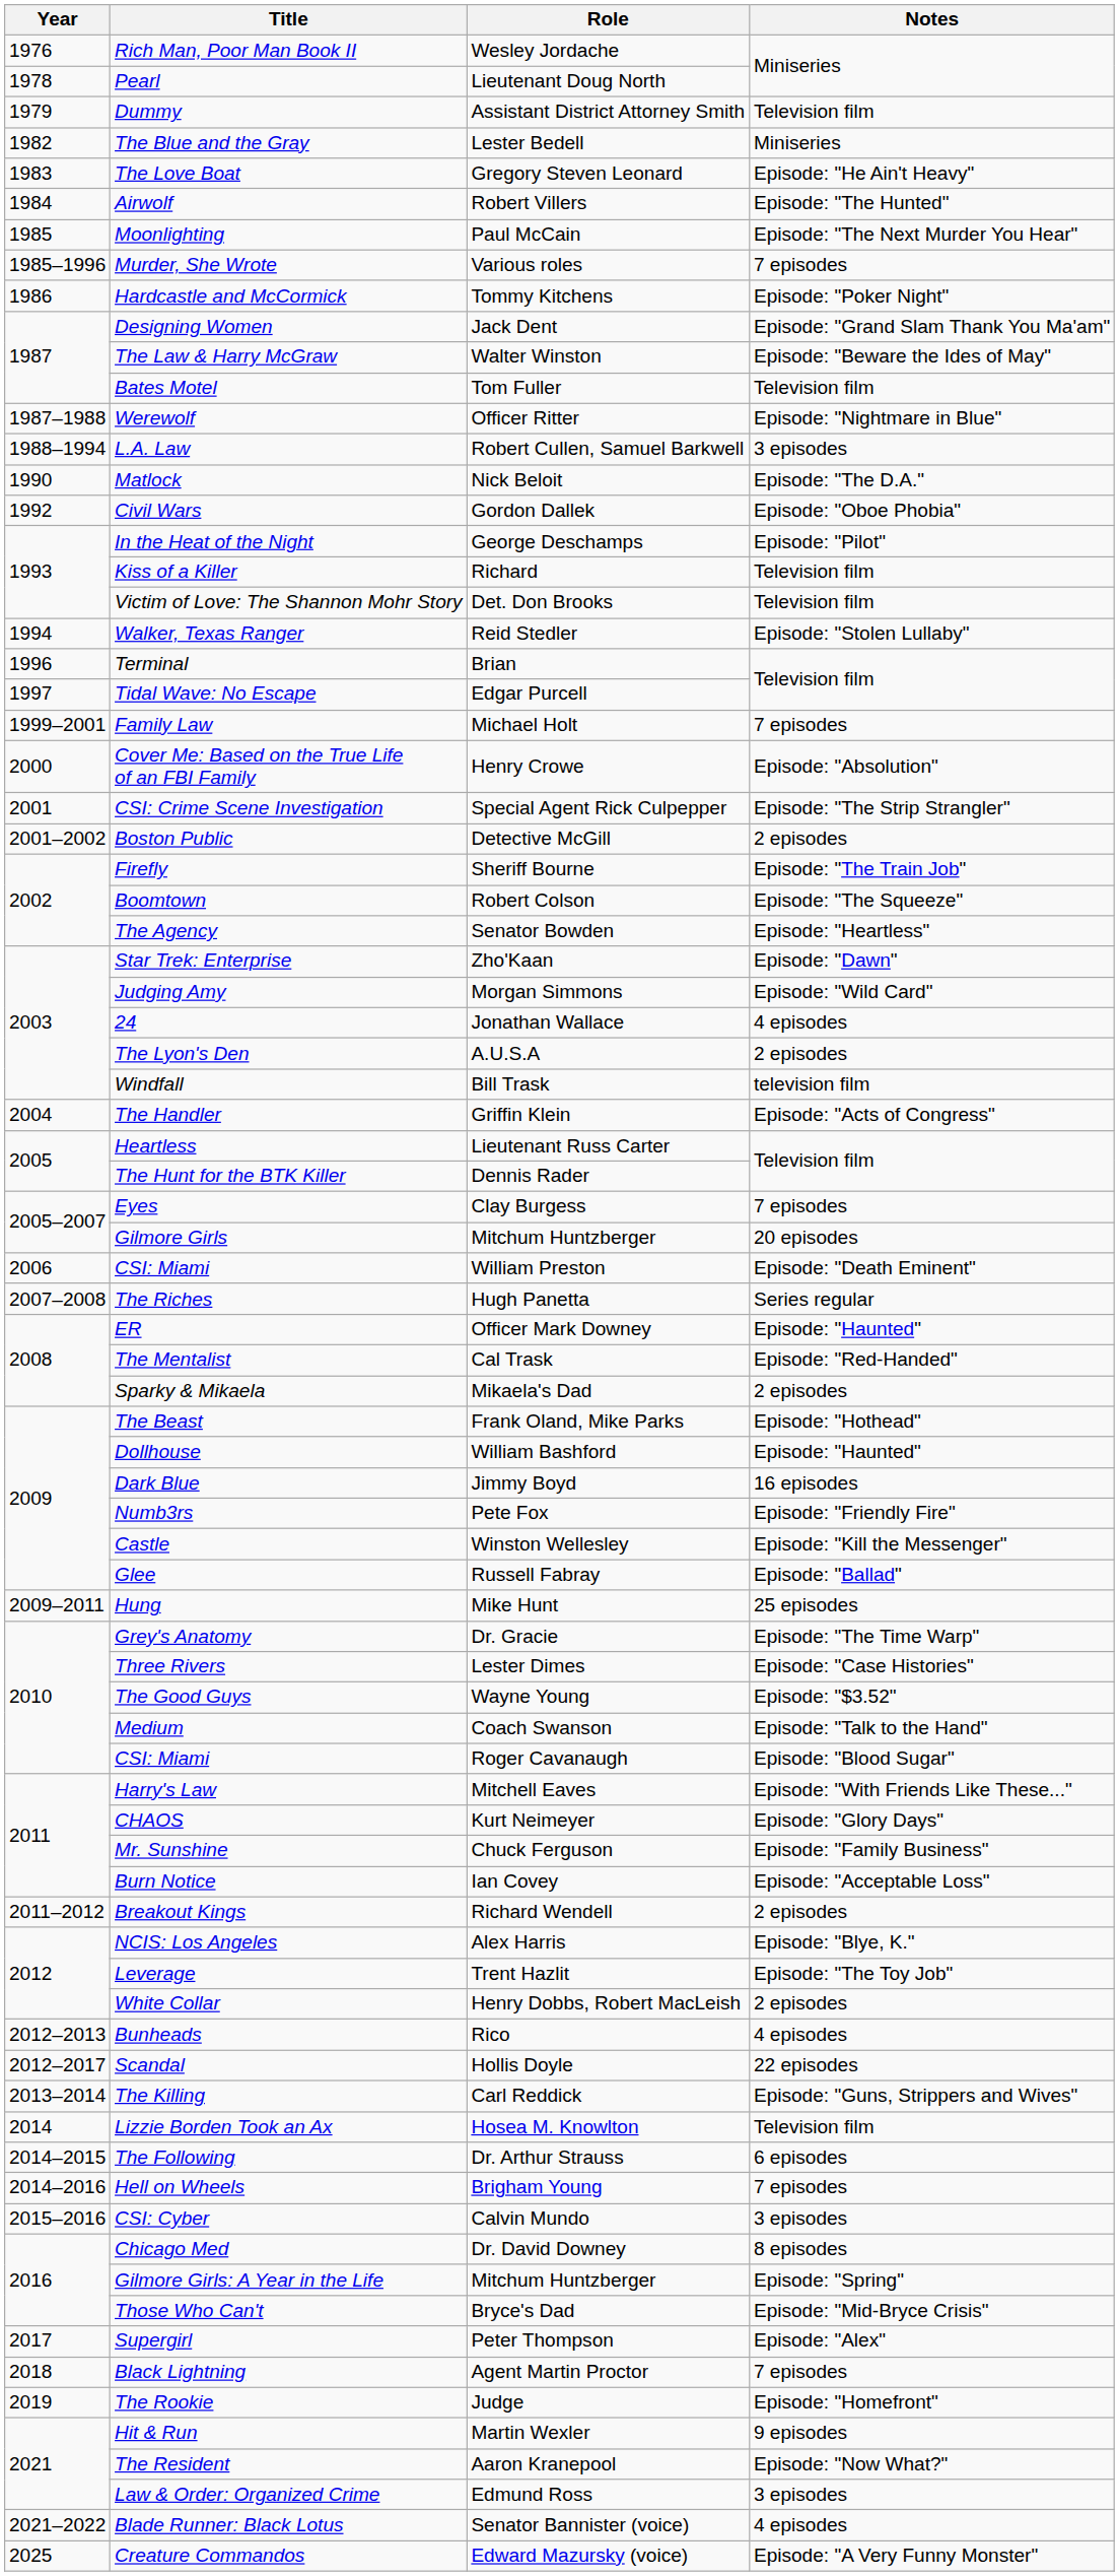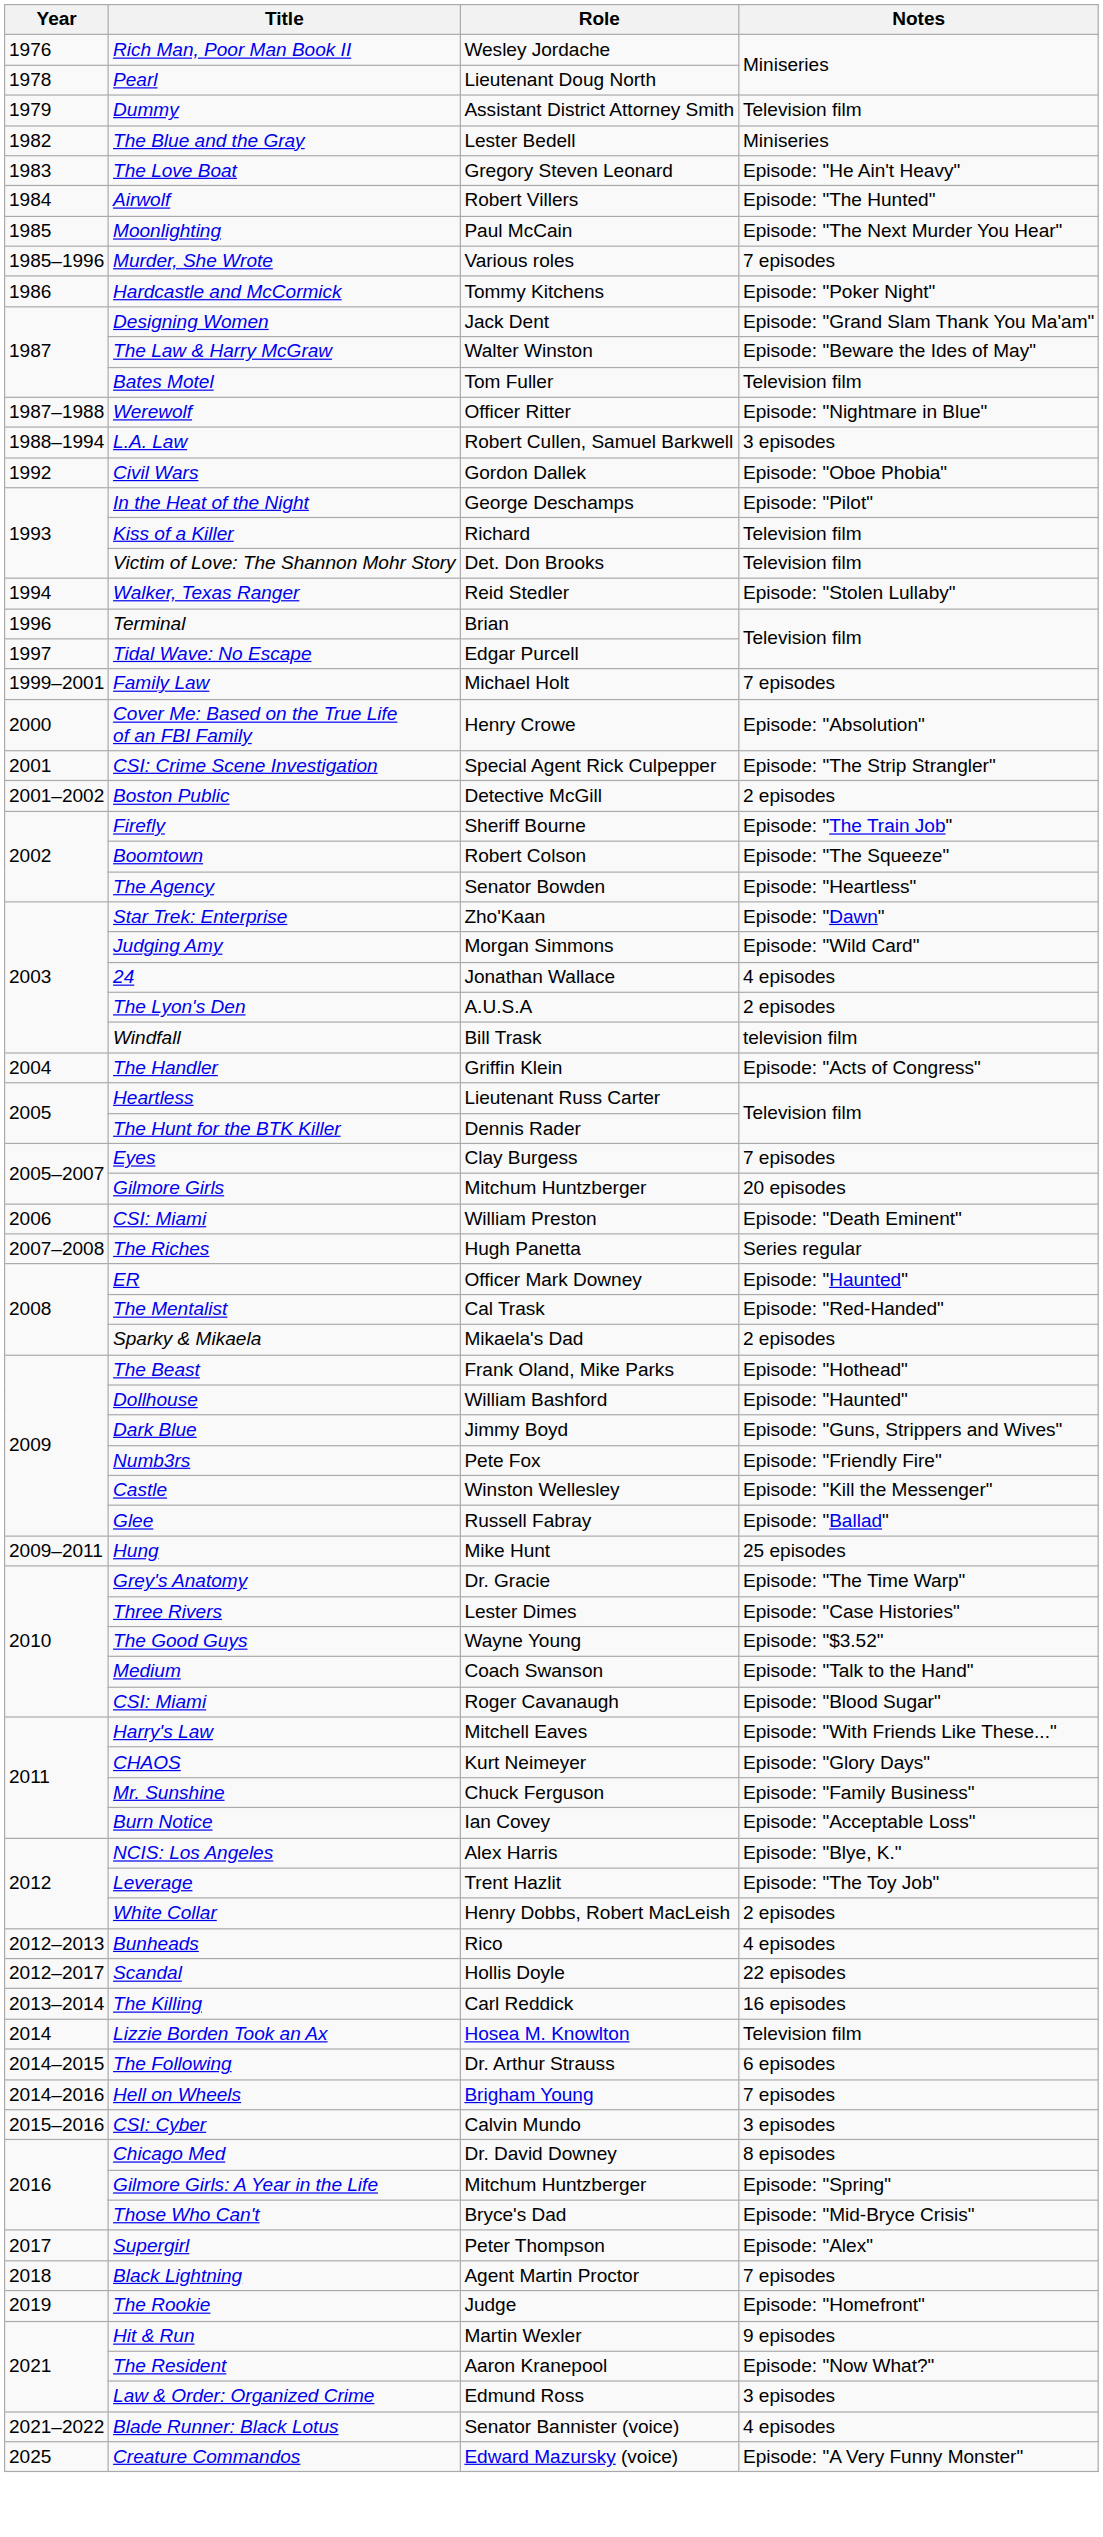 <table class="wikitable sortable">
 <tr>
 <th>Year</th>
 <th>Title</th>
 <th>Role</th>
 <th class="unsortable">Notes</th>
 </tr>
 <tr>
 <td>1976</td>
 <td><em><a href='#'>Rich Man, Poor Man Book II</a></em></td>
 <td>Wesley Jordache</td>
 <td rowspan="2">Miniseries</td>
 </tr>
 <tr>
 <td>1978</td>
 <td><em><a href='#'>Pearl</a></em></td>
 <td>Lieutenant Doug North</td>
 </tr>
 <tr>
 <td>1979</td>
 <td><em><a href='#'>Dummy</a></em></td>
 <td>Assistant District Attorney Smith</td>
 <td>Television film</td>
 </tr>
 <tr>
 <td>1982</td>
 <td><em><a href='#'>The Blue and the Gray</a></em></td>
 <td>Lester Bedell</td>
 <td>Miniseries</td>
 </tr>
 <tr>
 <td>1983</td>
 <td><em><a href='#'>The Love Boat</a></em></td>
 <td>Gregory Steven Leonard</td>
 <td>Episode: "He Ain't Heavy"</td>
 </tr>
 <tr>
 <td>1984</td>
 <td><em><a href='#'>Airwolf</a></em></td>
 <td>Robert Villers</td>
 <td>Episode: "The Hunted"</td>
 </tr>
 <tr>
 <td>1985</td>
 <td><em><a href='#'>Moonlighting</a></em></td>
 <td>Paul McCain</td>
 <td>Episode: "The Next Murder You Hear"</td>
 </tr>
 <tr>
 <td>1985–1996</td>
 <td><em><a href='#'>Murder, She Wrote</a></em></td>
 <td>Various roles</td>
 <td>7 episodes</td>
 </tr>
 <tr>
 <td>1986</td>
 <td><em><a href='#'>Hardcastle and McCormick</a></em></td>
 <td>Tommy Kitchens</td>
 <td>Episode: "Poker Night"</td>
 </tr>
 <tr>
 <td rowspan=3>1987</td>
 <td><em><a href='#'>Designing Women</a></em></td>
 <td>Jack Dent</td>
 <td>Episode: "Grand Slam Thank You Ma'am"</td>
 </tr>
 <tr>
 <td><em><a href='#'>The Law & Harry McGraw</a></em></td>
 <td>Walter Winston</td>
 <td>Episode: "Beware the Ides of May"</td>
 </tr>
 <tr>
 <td><em><a href='#'>Bates Motel</a></em></td>
 <td>Tom Fuller</td>
 <td>Television film</td>
 </tr>
 <tr>
 <td>1987–1988</td>
 <td><em><a href='#'>Werewolf</a></em></td>
 <td>Officer Ritter</td>
 <td>Episode: "Nightmare in Blue"</td>
 </tr>
 <tr>
 <td>1988–1994</td>
 <td><em><a href='#'>L.A. Law</a></em></td>
 <td>Robert Cullen, Samuel Barkwell</td>
 <td>3 episodes</td>
-</tr>
-<tr>
-<td>1990</td>
-<td><em><a href='#'>Matlock</a></em></td>
-<td>Nick Beloit</td>
-<td>Episode: "The D.A."</td>
 </tr>
 <tr>
 <td>1992</td>
 <td><em><a href='#'>Civil Wars</a></em></td>
 <td>Gordon Dallek</td>
 <td>Episode: "Oboe Phobia"</td>
 </tr>
 <tr>
 <td rowspan=3>1993</td>
 <td><em><a href='#'>In the Heat of the Night</a></em></td>
 <td>George Deschamps</td>
 <td>Episode: "Pilot"</td>
 </tr>
 <tr>
 <td><em><a href='#'>Kiss of a Killer</a></em></td>
 <td>Richard</td>
 <td>Television film</td>
 </tr>
 <tr>
 <td><em>Victim of Love: The Shannon Mohr Story</em></td>
 <td>Det. Don Brooks</td>
 <td>Television film</td>
 </tr>
 <tr>
 <td>1994</td>
 <td><em><a href='#'>Walker, Texas Ranger</a></em></td>
 <td>Reid Stedler</td>
 <td>Episode: "Stolen Lullaby"</td>
 </tr>
 <tr>
 <td>1996</td>
 <td><em>Terminal</em></td>
 <td>Brian</td>
 <td rowspan="2">Television film</td>
 </tr>
 <tr>
 <td>1997</td>
 <td><em><a href='#'>Tidal Wave: No Escape</a></em></td>
 <td>Edgar Purcell</td>
 </tr>
 <tr>
 <td>1999–2001</td>
 <td><em><a href='#'>Family Law</a></em></td>
 <td>Michael Holt</td>
 <td>7 episodes</td>
 </tr>
 <tr>
 <td>2000</td>
 <td><em><a href='#'>Cover Me: Based on the True Life <br>of an FBI Family</a></em></td>
 <td>Henry Crowe</td>
 <td>Episode: "Absolution"</td>
 </tr>
 <tr>
 <td>2001</td>
 <td><em><a href='#'>CSI: Crime Scene Investigation</a></em></td>
 <td>Special Agent Rick Culpepper</td>
 <td>Episode: "The Strip Strangler"</td>
 </tr>
 <tr>
 <td>2001–2002</td>
 <td><em><a href='#'>Boston Public</a></em></td>
 <td>Detective McGill</td>
 <td>2 episodes</td>
 </tr>
 <tr>
 <td rowspan="3">2002</td>
 <td><em><a href='#'>Firefly</a></em></td>
 <td>Sheriff Bourne</td>
 <td>Episode: "<a href='#'>The Train Job</a>"</td>
 </tr>
 <tr>
 <td><em><a href='#'>Boomtown</a></em></td>
 <td>Robert Colson</td>
 <td>Episode: "The Squeeze"</td>
 </tr>
 <tr>
 <td><em><a href='#'>The Agency</a></em></td>
 <td>Senator Bowden</td>
 <td>Episode: "Heartless"</td>
 </tr>
 <tr>
 <td rowspan="5">2003</td>
 <td><em><a href='#'>Star Trek: Enterprise</a></em></td>
 <td>Zho'Kaan</td>
 <td>Episode: "<a href='#'>Dawn</a>"</td>
 </tr>
 <tr>
 <td><em><a href='#'>Judging Amy</a></em></td>
 <td>Morgan Simmons</td>
 <td>Episode: "Wild Card"</td>
 </tr>
 <tr>
 <td><em><a href='#'>24</a></em></td>
 <td>Jonathan Wallace</td>
 <td>4 episodes</td>
 </tr>
 <tr>
 <td><em><a href='#'>The Lyon's Den</a></em></td>
 <td>A.U.S.A</td>
 <td>2 episodes</td>
 </tr>
 <tr>
 <td><em>Windfall</em></td>
 <td>Bill Trask</td>
 <td>television film</td>
 </tr>
 <tr>
 <td>2004</td>
 <td><em><a href='#'>The Handler</a></em></td>
 <td>Griffin Klein</td>
 <td>Episode: "Acts of Congress"</td>
 </tr>
 <tr>
 <td rowspan="2">2005</td>
 <td><em><a href='#'>Heartless</a></em></td>
 <td>Lieutenant Russ Carter</td>
 <td rowspan="2">Television film</td>
 </tr>
 <tr>
 <td><em><a href='#'>The Hunt for the BTK Killer</a></em></td>
 <td>Dennis Rader</td>
 </tr>
 <tr>
 <td rowspan="2">2005–2007</td>
 <td><em><a href='#'>Eyes</a></em></td>
 <td>Clay Burgess</td>
 <td>7 episodes</td>
 </tr>
 <tr>
 <td><em><a href='#'>Gilmore Girls</a></em></td>
 <td>Mitchum Huntzberger</td>
 <td>20 episodes</td>
 </tr>
 <tr>
 <td>2006</td>
 <td><em><a href='#'>CSI: Miami</a></em></td>
 <td>William Preston</td>
 <td>Episode: "Death Eminent"</td>
 </tr>
 <tr>
 <td>2007–2008</td>
 <td><em><a href='#'>The Riches</a></em></td>
 <td>Hugh Panetta</td>
 <td>Series regular</td>
 </tr>
 <tr>
 <td rowspan="3">2008</td>
 <td><em><a href='#'>ER</a></em></td>
 <td>Officer Mark Downey</td>
 <td>Episode: "<a href='#'>Haunted</a>"</td>
 </tr>
 <tr>
 <td><em><a href='#'>The Mentalist</a></em></td>
 <td>Cal Trask</td>
 <td>Episode: "Red-Handed"</td>
 </tr>
 <tr>
 <td><em>Sparky & Mikaela</em></td>
 <td>Mikaela's Dad</td>
 <td>2 episodes</td>
 </tr>
 <tr>
 <td rowspan="6">2009</td>
 <td><em><a href='#'>The Beast</a></em></td>
 <td>Frank Oland, Mike Parks</td>
 <td>Episode: "Hothead"</td>
 </tr>
 <tr>
 <td><em><a href='#'>Dollhouse</a></em></td>
 <td>William Bashford</td>
 <td>Episode: "Haunted"</td>
 </tr>
 <tr>
 <td><em><a href='#'>Dark Blue</a></em></td>
 <td>Jimmy Boyd</td>
-<td>16 episodes</td>
+<td>Episode: "Guns, Strippers and Wives"</td>
 </tr>
 <tr>
 <td><em><a href='#'>Numb3rs</a></em></td>
 <td>Pete Fox</td>
 <td>Episode: "Friendly Fire"</td>
 </tr>
 <tr>
 <td><em><a href='#'>Castle</a></em></td>
 <td>Winston Wellesley</td>
 <td>Episode: "Kill the Messenger"</td>
 </tr>
 <tr>
 <td><em><a href='#'>Glee</a></em></td>
 <td>Russell Fabray</td>
 <td>Episode: "<a href='#'>Ballad</a>"</td>
 </tr>
 <tr>
 <td>2009–2011</td>
 <td><em><a href='#'>Hung</a></em></td>
 <td>Mike Hunt</td>
 <td>25 episodes</td>
 </tr>
 <tr>
 <td rowspan="5">2010</td>
 <td><em><a href='#'>Grey's Anatomy</a></em></td>
 <td>Dr. Gracie</td>
 <td>Episode: "The Time Warp"</td>
 </tr>
 <tr>
 <td><em><a href='#'>Three Rivers</a></em></td>
 <td>Lester Dimes</td>
 <td>Episode: "Case Histories"</td>
 </tr>
 <tr>
 <td><em><a href='#'>The Good Guys</a></em></td>
 <td>Wayne Young</td>
 <td>Episode: "$3.52"</td>
 </tr>
 <tr>
 <td><em><a href='#'>Medium</a></em></td>
 <td>Coach Swanson</td>
 <td>Episode: "Talk to the Hand"</td>
 </tr>
 <tr>
 <td><em><a href='#'>CSI: Miami</a></em></td>
 <td>Roger Cavanaugh</td>
 <td>Episode: "Blood Sugar"</td>
 </tr>
 <tr>
 <td rowspan="4">2011</td>
 <td><em><a href='#'>Harry's Law</a></em></td>
 <td>Mitchell Eaves</td>
 <td>Episode: "With Friends Like These..."</td>
 </tr>
 <tr>
 <td><em><a href='#'>CHAOS</a></em></td>
 <td>Kurt Neimeyer</td>
 <td>Episode: "Glory Days"</td>
 </tr>
 <tr>
 <td><em><a href='#'>Mr. Sunshine</a></em></td>
 <td>Chuck Ferguson</td>
 <td>Episode: "Family Business"</td>
 </tr>
 <tr>
 <td><em><a href='#'>Burn Notice</a></em></td>
 <td>Ian Covey</td>
 <td>Episode: "Acceptable Loss"</td>
 </tr>
 <tr>
-<td>2011–2012</td>
-<td><em><a href='#'>Breakout Kings</a></em></td>
-<td>Richard Wendell</td>
-<td>2 episodes</td>
-</tr>
-<tr>
 <td rowspan="3">2012</td>
 <td><em><a href='#'>NCIS: Los Angeles</a></em></td>
 <td>Alex Harris</td>
 <td>Episode: "Blye, K."</td>
 </tr>
 <tr>
 <td><em><a href='#'>Leverage</a></em></td>
 <td>Trent Hazlit</td>
 <td>Episode: "The Toy Job"</td>
 </tr>
 <tr>
 <td><em><a href='#'>White Collar</a></em></td>
 <td>Henry Dobbs, Robert MacLeish</td>
 <td>2 episodes</td>
 </tr>
 <tr>
 <td>2012–2013</td>
 <td><em><a href='#'>Bunheads</a></em></td>
 <td>Rico</td>
 <td>4 episodes</td>
 </tr>
 <tr>
 <td>2012–2017</td>
 <td><em><a href='#'>Scandal</a></em></td>
 <td>Hollis Doyle</td>
 <td>22 episodes</td>
 </tr>
 <tr>
 <td>2013–2014</td>
 <td><em><a href='#'>The Killing</a></em></td>
 <td>Carl Reddick</td>
-<td>Episode: "Guns, Strippers and Wives"</td>
+<td>16 episodes</td>
 </tr>
 <tr>
 <td>2014</td>
 <td><em><a href='#'>Lizzie Borden Took an Ax</a></em></td>
 <td><a href='#'>Hosea M. Knowlton</a></td>
 <td>Television film</td>
 </tr>
 <tr>
 <td>2014–2015</td>
 <td><em><a href='#'>The Following</a></em></td>
 <td>Dr. Arthur Strauss</td>
 <td>6 episodes</td>
 </tr>
 <tr>
 <td>2014–2016</td>
 <td><em><a href='#'>Hell on Wheels</a></em></td>
 <td><a href='#'>Brigham Young</a></td>
 <td>7 episodes</td>
 </tr>
 <tr>
 <td>2015–2016</td>
 <td><em><a href='#'>CSI: Cyber</a></em></td>
 <td>Calvin Mundo</td>
 <td>3 episodes</td>
 </tr>
 <tr>
 <td rowspan="3">2016</td>
 <td><em><a href='#'>Chicago Med</a></em></td>
 <td>Dr. David Downey</td>
 <td>8 episodes</td>
 </tr>
 <tr>
 <td><em><a href='#'>Gilmore Girls: A Year in the Life</a></em></td>
 <td>Mitchum Huntzberger</td>
 <td>Episode: "Spring"</td>
 </tr>
 <tr>
 <td><em><a href='#'>Those Who Can't</a></em></td>
 <td>Bryce's Dad</td>
 <td>Episode: "Mid-Bryce Crisis"</td>
 </tr>
 <tr>
 <td>2017</td>
 <td><em><a href='#'>Supergirl</a></em></td>
 <td>Peter Thompson</td>
 <td>Episode: "Alex"</td>
 </tr>
 <tr>
 <td>2018</td>
 <td><em><a href='#'>Black Lightning</a></em></td>
 <td>Agent Martin Proctor</td>
 <td>7 episodes</td>
 </tr>
 <tr>
 <td>2019</td>
 <td><em><a href='#'>The Rookie</a></em></td>
 <td>Judge</td>
 <td>Episode: "Homefront"</td>
 </tr>
 <tr>
 <td rowspan=3>2021</td>
 <td><em><a href='#'>Hit & Run</a></em></td>
 <td>Martin Wexler</td>
 <td>9 episodes</td>
 </tr>
 <tr>
 <td><em><a href='#'>The Resident</a></em></td>
 <td>Aaron Kranepool</td>
 <td>Episode: "Now What?"</td>
 </tr>
 <tr>
 <td><em><a href='#'>Law & Order: Organized Crime</a></em></td>
 <td>Edmund Ross</td>
 <td>3 episodes</td>
 </tr>
 <tr>
 <td>2021–2022</td>
 <td><em><a href='#'>Blade Runner: Black Lotus</a></em></td>
 <td>Senator Bannister (voice)</td>
 <td>4 episodes</td>
 </tr>
 <tr>
 <td>2025</td>
 <td><em><a href='#'>Creature Commandos</a></em></td>
 <td><a href='#'>Edward Mazursky</a> (voice)</td>
 <td>Episode: "A Very Funny Monster"</td>
 </tr>
 </table>
